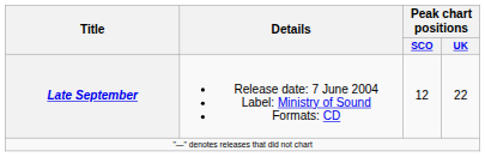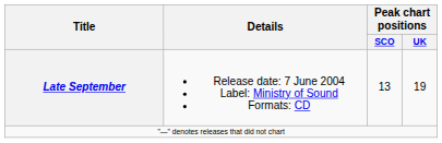 <table class="wikitable plainrowheaders" style="text-align:center;">
 <tr>
 <th rowspan="2" style="width:14em;">Title</th>
 <th rowspan="2" style="width:18em;">Details</th>
 <th colspan="2">Peak chart positions</th>
 </tr>
 <tr style="font-size:smaller;">
 <th style="width:45px;"><a href='#'>SCO</a><br></th>
 <th style="width:45px;"><a href='#'>UK</a><br></th>
 </tr>
 <tr>
 <th scope="row"><em><a href='#'>Late September</a></em></th>
 <td><br><ul><li>Release date: 7 June 2004</li><li>Label: <a href='#'>Ministry of Sound</a></li><li>Formats: <a href='#'>CD</a></li></ul></td>
-<td>12</td>
-<td>22</td>
+<td>13</td>
+<td>19</td>
 </tr>
 <tr>
 <td colspan="15" style="font-size:8pt">"—" denotes releases that did not chart</td>
 </tr>
 </table>
